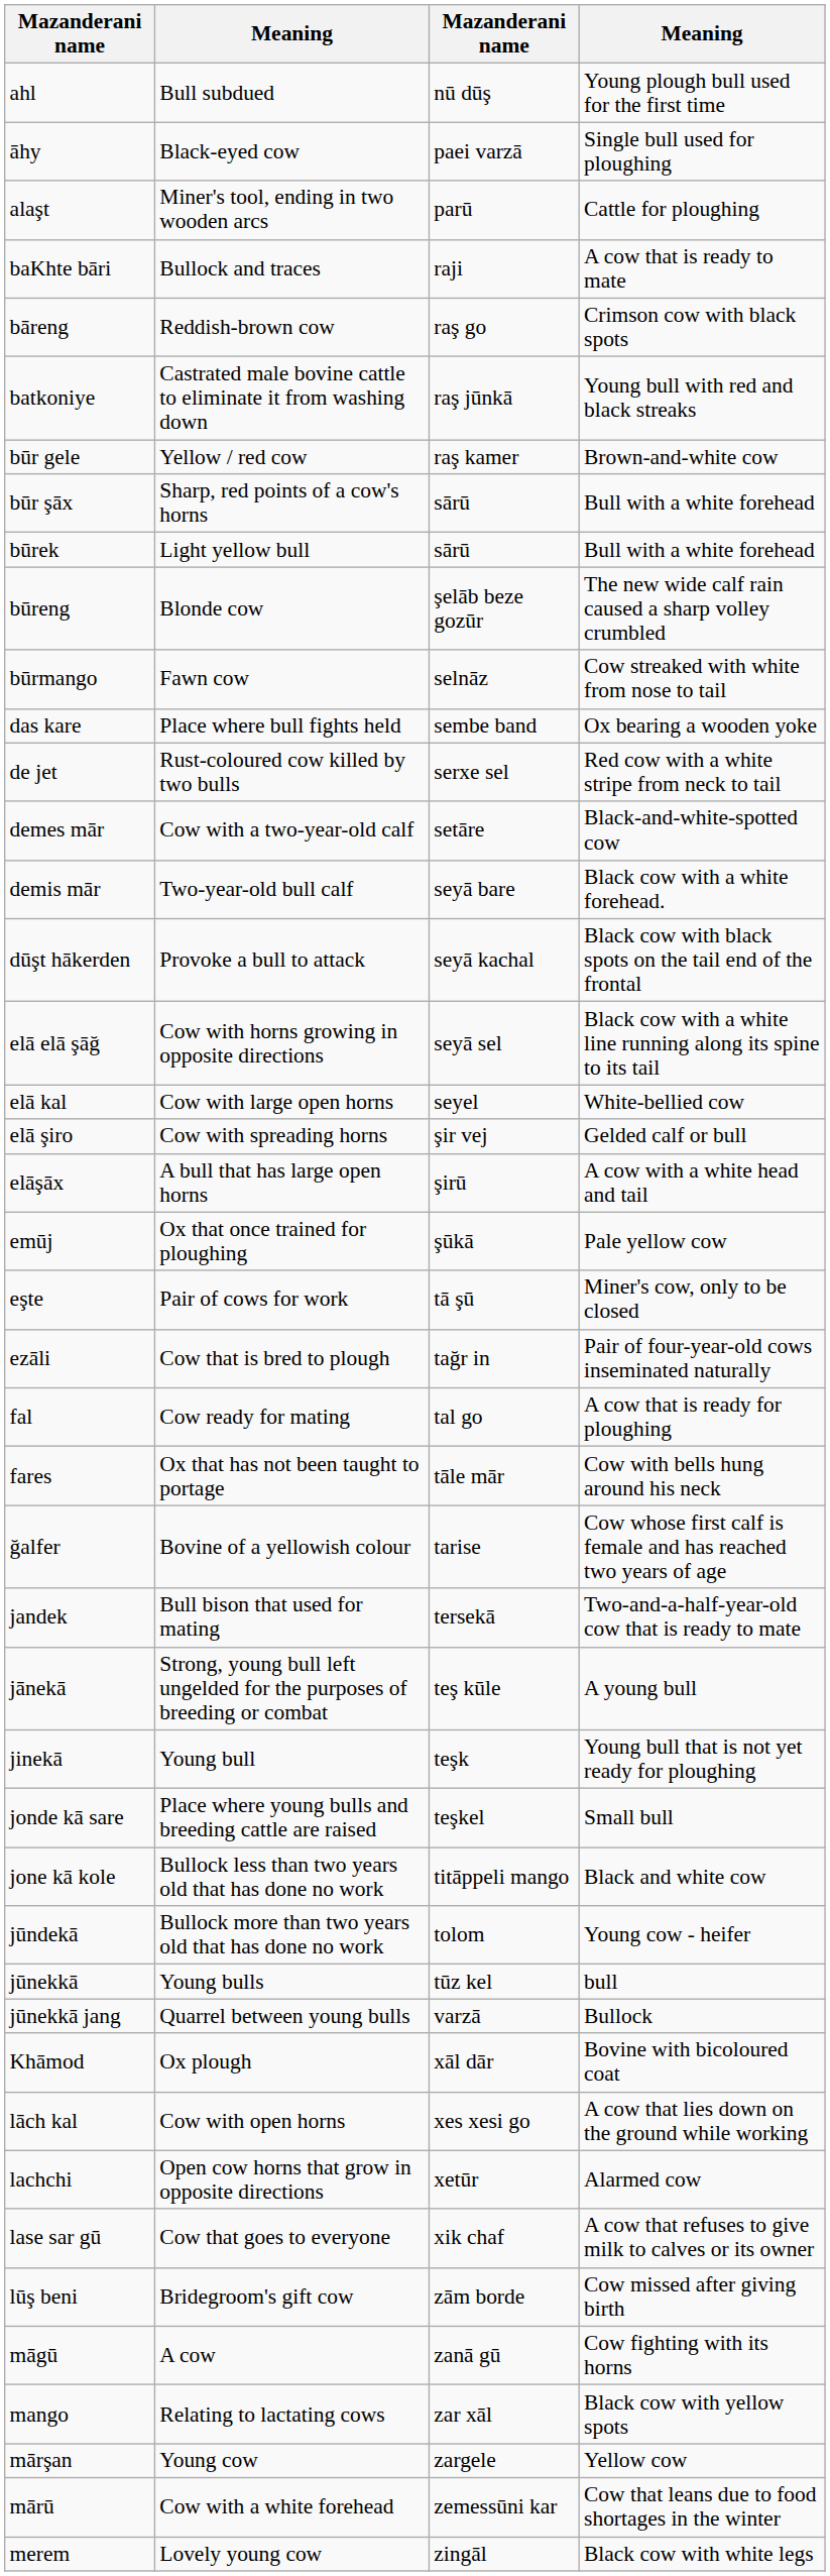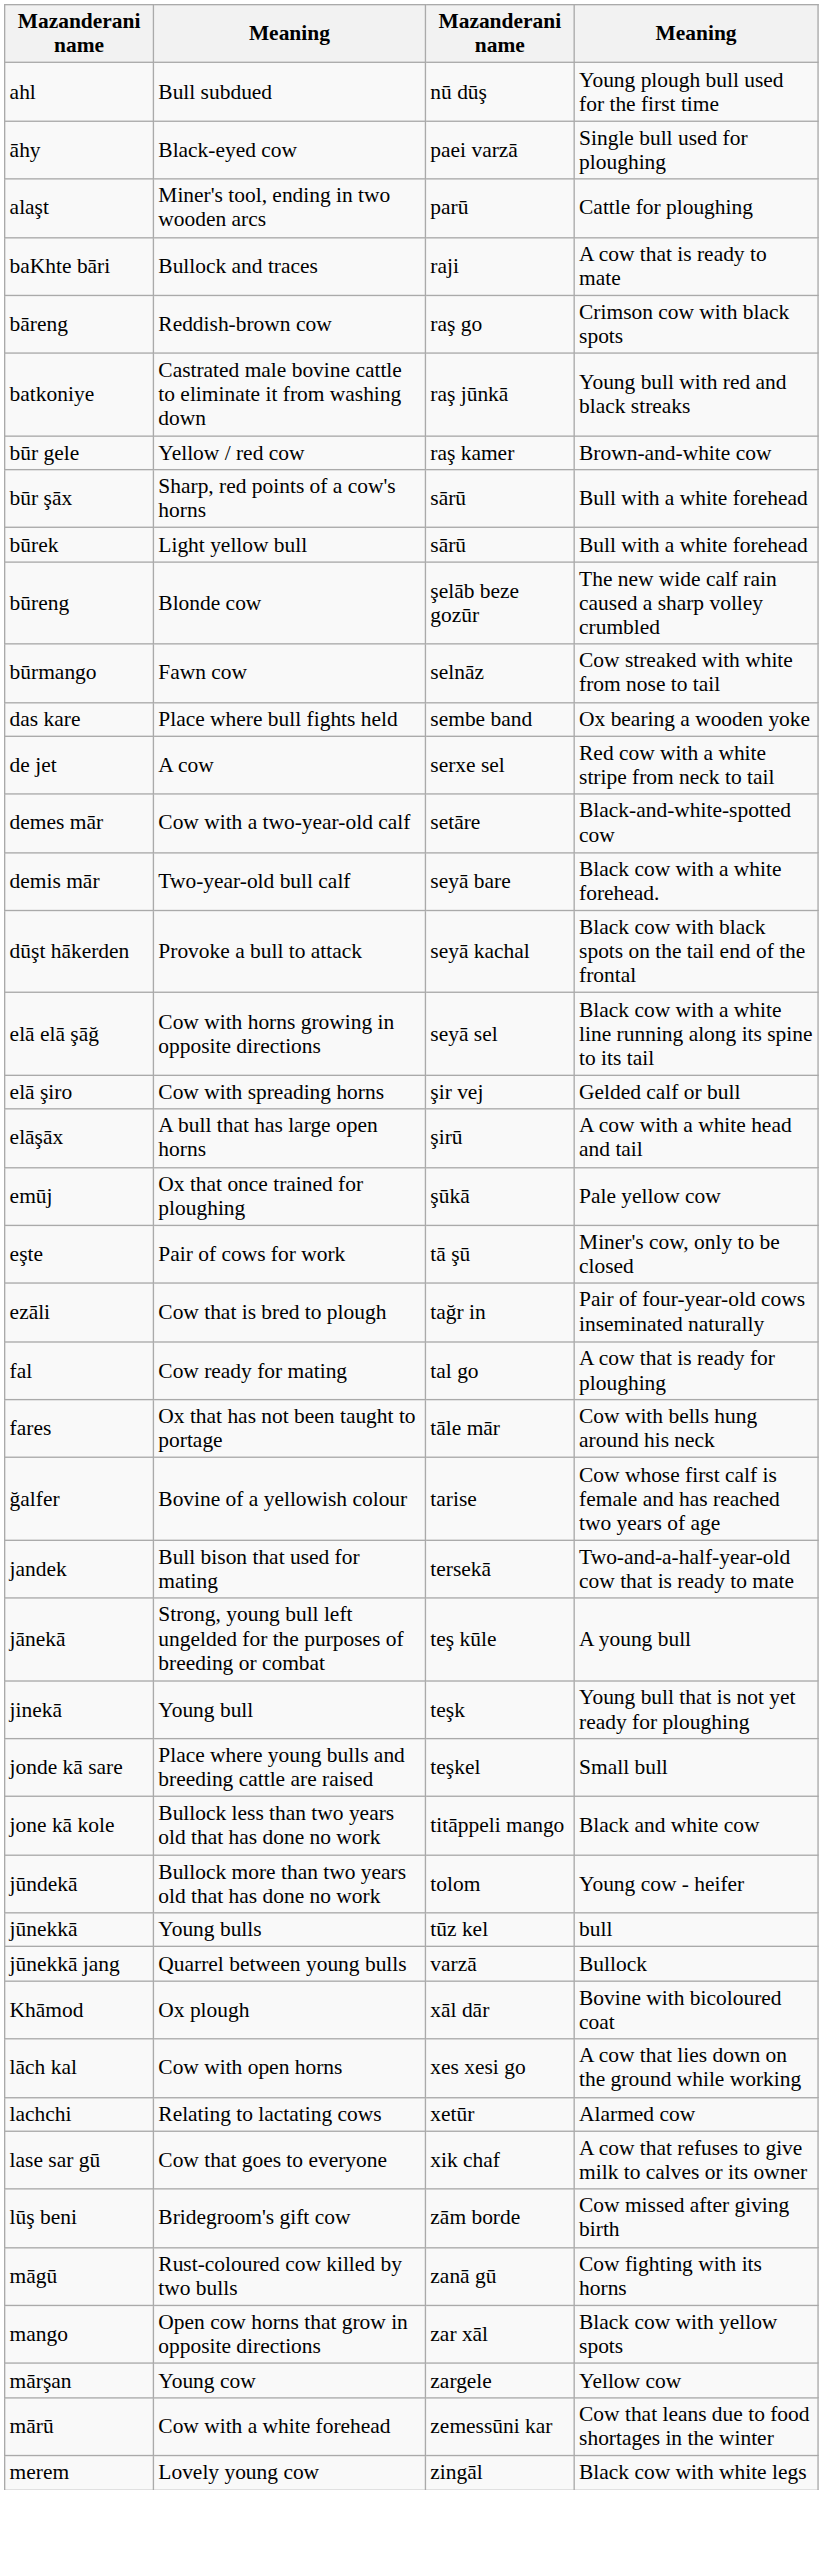 <table class="wikitable">
 <tr>
 <th>Mazanderani  name</th>
 <th>Meaning</th>
 <th>Mazanderani name</th>
 <th>Meaning</th>
 </tr>
 <tr>
 <td>ahl</td>
 <td>Bull subdued</td>
 <td>nū dūş</td>
 <td>Young plough bull used for the first time</td>
 </tr>
 <tr>
 <td>āhy</td>
 <td>Black-eyed cow</td>
 <td>paei varzā</td>
 <td>Single bull used for ploughing</td>
 </tr>
 <tr>
 <td>alaşt</td>
 <td>Miner's tool, ending in two wooden arcs</td>
 <td>parū</td>
 <td>Cattle for ploughing</td>
 </tr>
 <tr>
 <td>baKhte bāri</td>
 <td>Bullock and traces</td>
 <td>raji</td>
 <td>A cow that is ready to mate</td>
 </tr>
 <tr>
 <td>bāreng</td>
 <td>Reddish-brown cow</td>
 <td>raş go</td>
 <td>Crimson cow with black spots</td>
 </tr>
 <tr>
 <td>batkoniye</td>
 <td>Castrated male bovine cattle to eliminate it from washing down</td>
 <td>raş jūnkā</td>
 <td>Young bull with red and black streaks</td>
 </tr>
 <tr>
 <td>būr gele</td>
 <td>Yellow / red cow</td>
 <td>raş kamer</td>
 <td>Brown-and-white cow</td>
 </tr>
 <tr>
 <td>būr şāx</td>
 <td>Sharp, red points of a cow's horns</td>
 <td>sārū</td>
 <td>Bull with a white forehead</td>
 </tr>
 <tr>
 <td>būrek</td>
 <td>Light yellow bull</td>
 <td>sārū</td>
 <td>Bull with a white forehead</td>
 </tr>
 <tr>
 <td>būreng</td>
 <td>Blonde cow</td>
 <td>şelāb beze gozūr</td>
 <td>The new wide calf rain caused a sharp volley crumbled</td>
 </tr>
 <tr>
 <td>būrmango</td>
 <td>Fawn cow</td>
 <td>selnāz</td>
 <td>Cow streaked with white from nose to tail</td>
 </tr>
 <tr>
 <td>das kare</td>
 <td>Place where bull fights held</td>
 <td>sembe band</td>
 <td>Ox bearing a wooden yoke</td>
 </tr>
 <tr>
 <td>de jet</td>
-<td>Rust-coloured cow killed by two bulls</td>
+<td>A cow</td>
 <td>serxe sel</td>
 <td>Red cow with a white stripe from neck to tail</td>
 </tr>
 <tr>
 <td>demes mār</td>
 <td>Cow with a two-year-old calf</td>
 <td>setāre</td>
 <td>Black-and-white-spotted cow</td>
 </tr>
 <tr>
 <td>demis mār</td>
 <td>Two-year-old bull calf</td>
 <td>seyā bare</td>
 <td>Black cow with a white forehead.</td>
 </tr>
 <tr>
 <td>dūşt hākerden</td>
 <td>Provoke a bull to attack</td>
 <td>seyā kachal</td>
 <td>Black cow with black spots on the tail end of the frontal</td>
 </tr>
 <tr>
 <td>elā elā şāğ</td>
 <td>Cow with horns growing in opposite directions</td>
 <td>seyā sel</td>
 <td>Black cow with a white line running along its spine to its tail</td>
-</tr>
-<tr>
-<td>elā kal</td>
-<td>Cow with large open horns</td>
-<td>seyel</td>
-<td>White-bellied cow</td>
 </tr>
 <tr>
 <td>elā şiro</td>
 <td>Cow with spreading horns</td>
 <td>şir vej</td>
 <td>Gelded calf or bull</td>
 </tr>
 <tr>
 <td>elāşāx</td>
 <td>A bull that has large open horns</td>
 <td>şirū</td>
 <td>A cow with a white head and tail</td>
 </tr>
 <tr>
 <td>emūj</td>
 <td>Ox that once trained for ploughing</td>
 <td>şūkā</td>
 <td>Pale yellow cow</td>
 </tr>
 <tr>
 <td>eşte</td>
 <td>Pair of cows for work</td>
 <td>tā şū</td>
 <td>Miner's cow, only to be closed</td>
 </tr>
 <tr>
 <td>ezāli</td>
 <td>Cow that is bred to plough</td>
 <td>tağr in</td>
 <td>Pair of four-year-old cows inseminated naturally</td>
 </tr>
 <tr>
 <td>fal</td>
 <td>Cow ready for mating</td>
 <td>tal go</td>
 <td>A cow that is ready for ploughing</td>
 </tr>
 <tr>
 <td>fares</td>
 <td>Ox that has not been taught to portage</td>
 <td>tāle mār</td>
 <td>Cow with bells hung around his neck</td>
 </tr>
 <tr>
 <td>ğalfer</td>
 <td>Bovine of a yellowish colour</td>
 <td>tarise</td>
 <td>Cow whose first calf is female and has reached two years of age</td>
 </tr>
 <tr>
 <td>jandek</td>
 <td>Bull bison that used for mating</td>
 <td>tersekā</td>
 <td>Two-and-a-half-year-old cow that is ready to mate</td>
 </tr>
 <tr>
 <td>jānekā</td>
 <td>Strong, young bull left ungelded for the purposes of breeding or combat</td>
 <td>teş kūle</td>
 <td>A young bull</td>
 </tr>
 <tr>
 <td>jinekā</td>
 <td>Young bull</td>
 <td>teşk</td>
 <td>Young bull that is not yet ready for ploughing</td>
 </tr>
 <tr>
 <td>jonde kā sare</td>
 <td>Place where young bulls and breeding cattle are raised</td>
 <td>teşkel</td>
 <td>Small bull</td>
 </tr>
 <tr>
 <td>jone kā kole</td>
 <td>Bullock less than two years old that has done no work</td>
 <td>titāppeli mango</td>
 <td>Black and white cow</td>
 </tr>
 <tr>
 <td>jūndekā</td>
 <td>Bullock more than two years old that has done no work</td>
 <td>tolom</td>
 <td>Young cow - heifer</td>
 </tr>
 <tr>
 <td>jūnekkā</td>
 <td>Young bulls</td>
 <td>tūz kel</td>
 <td>bull</td>
 </tr>
 <tr>
 <td>jūnekkā jang</td>
 <td>Quarrel between young bulls</td>
 <td>varzā</td>
 <td>Bullock</td>
 </tr>
 <tr>
 <td>Khāmod</td>
 <td>Ox plough</td>
 <td>xāl dār</td>
 <td>Bovine with bicoloured coat</td>
 </tr>
 <tr>
 <td>lāch kal</td>
 <td>Cow with open horns</td>
 <td>xes xesi go</td>
 <td>A cow that lies down on the ground while working</td>
 </tr>
 <tr>
 <td>lachchi</td>
-<td>Open cow horns that grow in opposite directions</td>
+<td>Relating to lactating cows</td>
 <td>xetūr</td>
 <td>Alarmed cow</td>
 </tr>
 <tr>
 <td>lase sar gū</td>
 <td>Cow that goes to everyone</td>
 <td>xik chaf</td>
 <td>A cow that refuses to give milk to calves or its owner</td>
 </tr>
 <tr>
 <td>lūş beni</td>
 <td>Bridegroom's gift cow</td>
 <td>zām borde</td>
 <td>Cow missed after giving birth</td>
 </tr>
 <tr>
 <td>māgū</td>
-<td>A cow</td>
+<td>Rust-coloured cow killed by two bulls</td>
 <td>zanā gū</td>
 <td>Cow fighting with its horns</td>
 </tr>
 <tr>
 <td>mango</td>
-<td>Relating to lactating cows</td>
+<td>Open cow horns that grow in opposite directions</td>
 <td>zar xāl</td>
 <td>Black cow with yellow spots</td>
 </tr>
 <tr>
 <td>mārşan</td>
 <td>Young cow</td>
 <td>zargele</td>
 <td>Yellow cow</td>
 </tr>
 <tr>
 <td>mārū</td>
 <td>Cow with a white forehead</td>
 <td>zemessūni kar</td>
 <td>Cow that leans due to food shortages in the winter</td>
 </tr>
 <tr>
 <td>merem</td>
 <td>Lovely young cow</td>
 <td>zingāl</td>
 <td>Black cow with white legs</td>
 </tr>
 </table>
